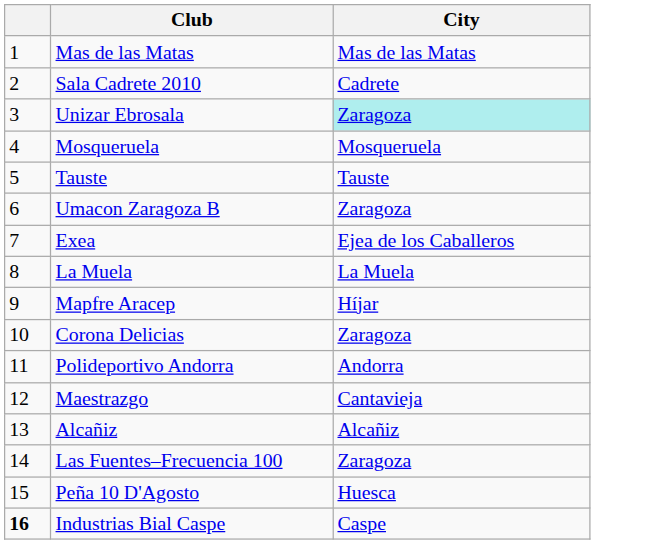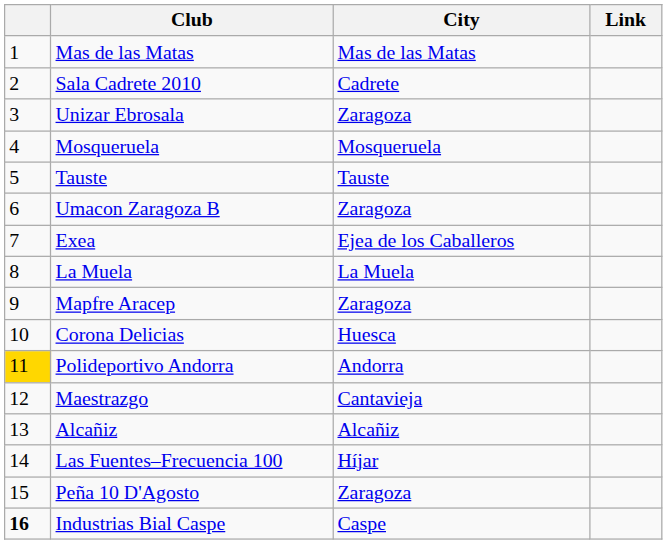 <table class="wikitable sortable">
 <tr>
 <th width=30></th>
 <th width=220>Club</th>
 <th width=200>City</th>
+<th width=50>Link</th>
 </tr>
 <tr>
 <td>1</td>
 <td><a href='#'>Mas de las Matas</a></td>
 <td><a href='#'>Mas de las Matas</a></td>
+<td></td>
 </tr>
 <tr>
 <td>2</td>
 <td><a href='#'>Sala Cadrete 2010</a></td>
 <td><a href='#'>Cadrete</a></td>
+<td></td>
 </tr>
 <tr>
 <td>3</td>
 <td><a href='#'>Unizar Ebrosala</a></td>
-<td style="background: paleturquoise;"><a href='#'>Zaragoza</a></td>
+<td><a href='#'>Zaragoza</a></td>
+<td></td>
 </tr>
 <tr>
 <td>4</td>
 <td><a href='#'>Mosqueruela</a></td>
 <td><a href='#'>Mosqueruela</a></td>
+<td></td>
 </tr>
 <tr>
 <td>5</td>
 <td><a href='#'>Tauste</a></td>
 <td><a href='#'>Tauste</a></td>
+<td></td>
 </tr>
 <tr>
 <td>6</td>
 <td><a href='#'>Umacon Zaragoza B</a></td>
 <td><a href='#'>Zaragoza</a></td>
+<td></td>
 </tr>
 <tr>
 <td>7</td>
 <td><a href='#'>Exea</a></td>
 <td><a href='#'>Ejea de los Caballeros</a></td>
+<td></td>
 </tr>
 <tr>
 <td>8</td>
 <td><a href='#'>La Muela</a></td>
 <td><a href='#'>La Muela</a></td>
+<td></td>
 </tr>
 <tr>
 <td>9</td>
 <td><a href='#'>Mapfre Aracep</a></td>
-<td><a href='#'>Híjar</a></td>
+<td><a href='#'>Zaragoza</a></td>
+<td></td>
 </tr>
 <tr>
 <td>10</td>
 <td><a href='#'>Corona Delicias</a></td>
-<td><a href='#'>Zaragoza</a></td>
+<td><a href='#'>Huesca</a></td>
+<td></td>
 </tr>
 <tr>
-<td>11</td>
+<td style="background: gold;">11</td>
 <td><a href='#'>Polideportivo Andorra</a></td>
 <td><a href='#'>Andorra</a></td>
+<td></td>
 </tr>
 <tr>
 <td>12</td>
 <td><a href='#'>Maestrazgo</a></td>
 <td><a href='#'>Cantavieja</a></td>
+<td></td>
 </tr>
 <tr>
 <td>13</td>
 <td><a href='#'>Alcañiz</a></td>
 <td><a href='#'>Alcañiz</a></td>
+<td></td>
 </tr>
 <tr>
 <td>14</td>
 <td><a href='#'>Las Fuentes–Frecuencia 100</a></td>
-<td><a href='#'>Zaragoza</a></td>
+<td><a href='#'>Híjar</a></td>
+<td></td>
 </tr>
 <tr>
 <td>15</td>
 <td><a href='#'>Peña 10 D'Agosto</a></td>
-<td><a href='#'>Huesca</a></td>
+<td><a href='#'>Zaragoza</a></td>
+<td></td>
 </tr>
 <tr>
 <td><strong>16</strong></td>
 <td><a href='#'>Industrias Bial Caspe</a></td>
 <td><a href='#'>Caspe</a></td>
+<td></td>
 </tr>
 </table>
